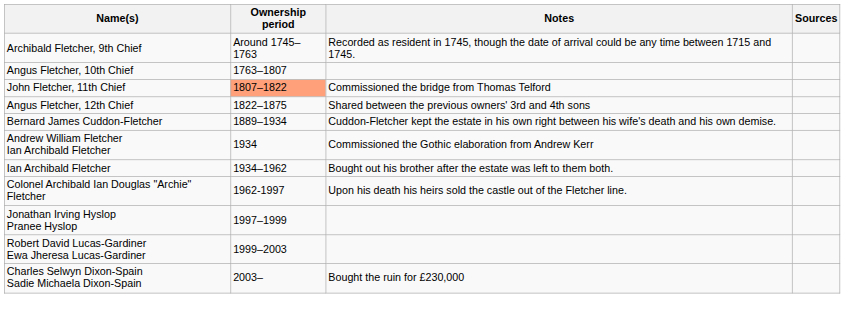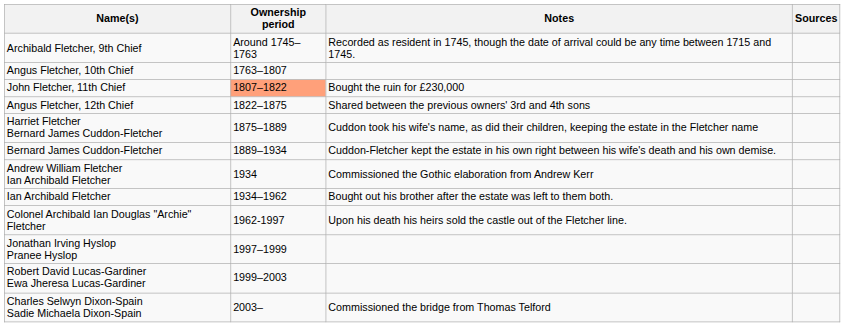 <table class="wikitable">
 <tr>
 <th>Name(s)</th>
 <th>Ownership period</th>
 <th>Notes</th>
 <th>Sources</th>
 </tr>
 <tr>
 <td>Archibald Fletcher, 9th Chief</td>
 <td>Around 1745–1763</td>
 <td>Recorded as resident in 1745, though the date of arrival could be any time between 1715 and 1745.</td>
 <td></td>
 </tr>
 <tr>
 <td>Angus Fletcher, 10th Chief</td>
 <td>1763–1807</td>
 <td></td>
 <td></td>
 </tr>
 <tr>
 <td>John Fletcher, 11th Chief</td>
 <td style="background: lightsalmon;">1807–1822</td>
-<td>Commissioned the bridge from Thomas Telford</td>
+<td>Bought the ruin for £230,000</td>
 <td></td>
 </tr>
 <tr>
 <td>Angus Fletcher, 12th Chief</td>
 <td>1822–1875</td>
 <td>Shared between the previous owners' 3rd and 4th sons</td>
+<td></td>
+</tr>
+<tr>
+<td>Harriet Fletcher<br>Bernard James Cuddon-Fletcher</td>
+<td>1875–1889</td>
+<td>Cuddon took his wife's name, as did their children, keeping the estate in the Fletcher name</td>
 <td></td>
 </tr>
 <tr>
 <td>Bernard James Cuddon-Fletcher</td>
 <td>1889–1934</td>
 <td>Cuddon-Fletcher kept the estate in his own right between his wife's death and his own demise.</td>
 <td></td>
 </tr>
 <tr>
 <td>Andrew William Fletcher<br>Ian Archibald Fletcher</td>
 <td>1934</td>
 <td>Commissioned the Gothic elaboration from Andrew Kerr</td>
 <td></td>
 </tr>
 <tr>
 <td>Ian Archibald Fletcher</td>
 <td>1934–1962</td>
 <td>Bought out his brother after the estate was left to them both.</td>
 <td></td>
 </tr>
 <tr>
 <td>Colonel Archibald Ian Douglas "Archie" Fletcher</td>
 <td>1962-1997</td>
 <td>Upon his death his heirs sold the castle out of the Fletcher line.</td>
 <td></td>
 </tr>
 <tr>
 <td>Jonathan Irving Hyslop<br>Pranee Hyslop</td>
 <td>1997–1999</td>
 <td></td>
 <td></td>
 </tr>
 <tr>
 <td>Robert David Lucas-Gardiner<br>Ewa Jheresa Lucas-Gardiner</td>
 <td>1999–2003</td>
 <td></td>
 <td></td>
 </tr>
 <tr>
 <td>Charles Selwyn Dixon-Spain<br>Sadie Michaela Dixon-Spain</td>
 <td>2003–</td>
-<td>Bought the ruin for £230,000</td>
+<td>Commissioned the bridge from Thomas Telford</td>
 <td></td>
 </tr>
 </table>
